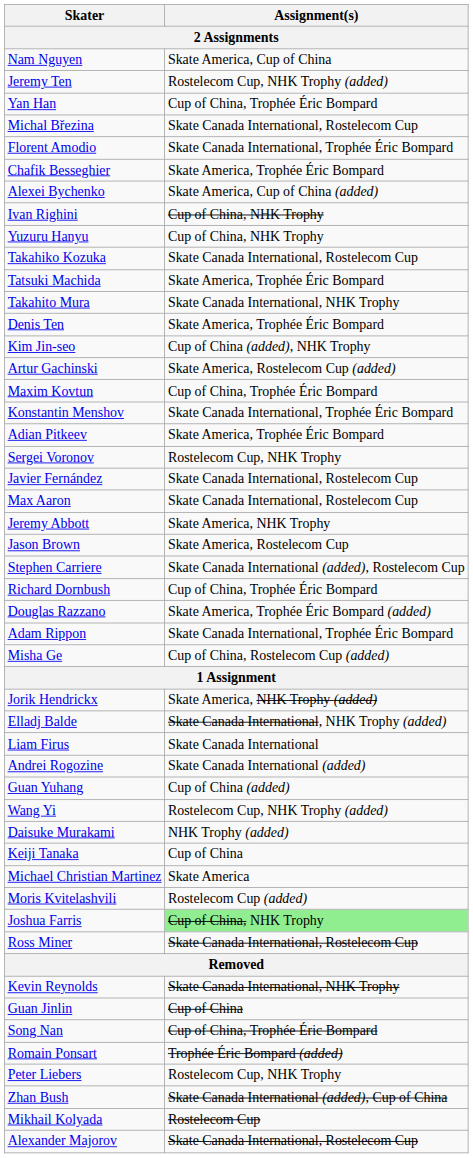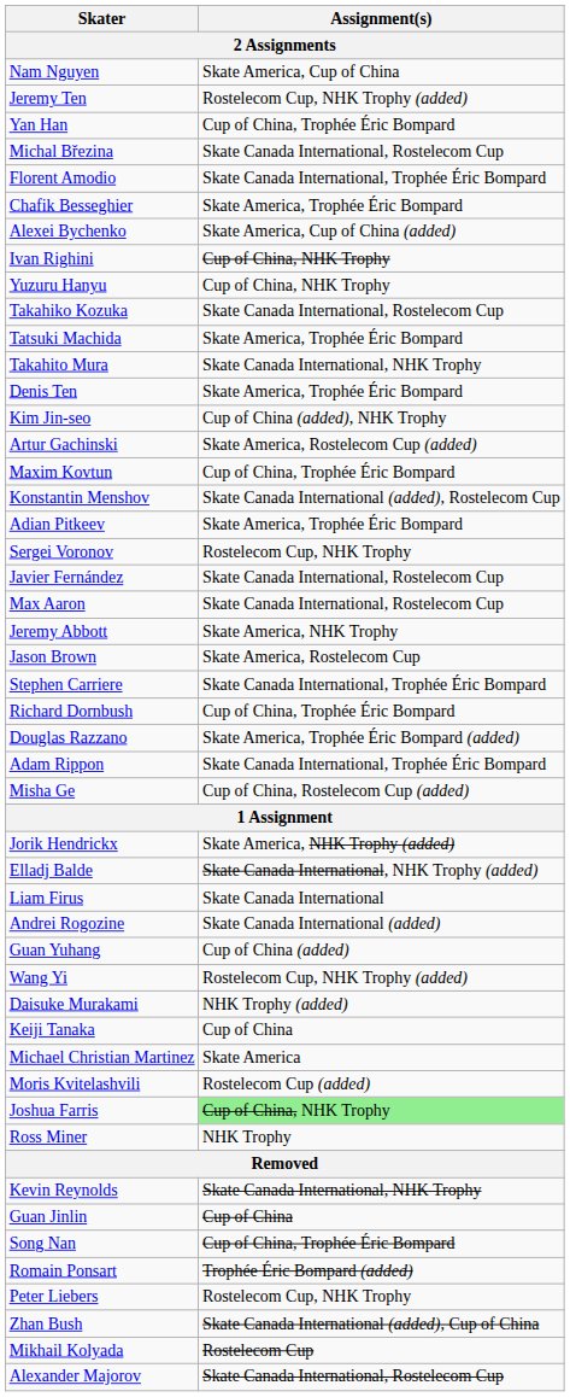 <table class="wikitable">
 <tr>
 <th>Skater</th>
 <th>Assignment(s)</th>
 </tr>
 <tr>
 <th colspan=3>2 Assignments</th>
 </tr>
 <tr>
 <td> <a href='#'>Nam Nguyen</a></td>
 <td>Skate America, Cup of China</td>
 </tr>
 <tr>
 <td> <a href='#'>Jeremy Ten</a></td>
 <td>Rostelecom Cup, NHK Trophy <em>(added)</em></td>
 </tr>
 <tr>
 <td> <a href='#'>Yan Han</a></td>
 <td>Cup of China, Trophée Éric Bompard</td>
 </tr>
 <tr>
 <td> <a href='#'>Michal Březina</a></td>
 <td>Skate Canada International, Rostelecom Cup</td>
 </tr>
 <tr>
 <td> <a href='#'>Florent Amodio</a></td>
 <td>Skate Canada International, Trophée Éric Bompard</td>
 </tr>
 <tr>
 <td> <a href='#'>Chafik Besseghier</a></td>
 <td>Skate America, Trophée Éric Bompard</td>
 </tr>
 <tr>
 <td> <a href='#'>Alexei Bychenko</a></td>
 <td>Skate America, Cup of China <em>(added)</em></td>
 </tr>
 <tr>
 <td> <a href='#'>Ivan Righini</a></td>
 <td><s>Cup of China, NHK Trophy</s></td>
 </tr>
 <tr>
 <td> <a href='#'>Yuzuru Hanyu</a></td>
 <td>Cup of China, NHK Trophy</td>
 </tr>
 <tr>
 <td> <a href='#'>Takahiko Kozuka</a></td>
 <td>Skate Canada International, Rostelecom Cup</td>
 </tr>
 <tr>
 <td> <a href='#'>Tatsuki Machida</a></td>
 <td>Skate America, Trophée Éric Bompard</td>
 </tr>
 <tr>
 <td> <a href='#'>Takahito Mura</a></td>
 <td>Skate Canada International, NHK Trophy</td>
 </tr>
 <tr>
 <td> <a href='#'>Denis Ten</a></td>
 <td>Skate America, Trophée Éric Bompard</td>
 </tr>
 <tr>
 <td> <a href='#'>Kim Jin-seo</a></td>
 <td>Cup of China <em>(added)</em>, NHK Trophy</td>
 </tr>
 <tr>
 <td> <a href='#'>Artur Gachinski</a></td>
 <td>Skate America, Rostelecom Cup <em>(added)</em></td>
 </tr>
 <tr>
 <td> <a href='#'>Maxim Kovtun</a></td>
 <td>Cup of China, Trophée Éric Bompard</td>
 </tr>
 <tr>
 <td> <a href='#'>Konstantin Menshov</a></td>
-<td>Skate Canada International, Trophée Éric Bompard</td>
+<td>Skate Canada International <em>(added)</em>, Rostelecom Cup</td>
 </tr>
 <tr>
 <td> <a href='#'>Adian Pitkeev</a></td>
 <td>Skate America, Trophée Éric Bompard</td>
 </tr>
 <tr>
 <td> <a href='#'>Sergei Voronov</a></td>
 <td>Rostelecom Cup, NHK Trophy</td>
 </tr>
 <tr>
 <td> <a href='#'>Javier Fernández</a></td>
 <td>Skate Canada International, Rostelecom Cup</td>
 </tr>
 <tr>
 <td> <a href='#'>Max Aaron</a></td>
 <td>Skate Canada International, Rostelecom Cup</td>
 </tr>
 <tr>
 <td> <a href='#'>Jeremy Abbott</a></td>
 <td>Skate America, NHK Trophy</td>
 </tr>
 <tr>
 <td> <a href='#'>Jason Brown</a></td>
 <td>Skate America, Rostelecom Cup</td>
 </tr>
 <tr>
 <td> <a href='#'>Stephen Carriere</a></td>
-<td>Skate Canada International <em>(added)</em>, Rostelecom Cup</td>
+<td>Skate Canada International, Trophée Éric Bompard</td>
 </tr>
 <tr>
 <td> <a href='#'>Richard Dornbush</a></td>
 <td>Cup of China, Trophée Éric Bompard</td>
 </tr>
 <tr>
 <td> <a href='#'>Douglas Razzano</a></td>
 <td>Skate America, Trophée Éric Bompard <em>(added)</em></td>
 </tr>
 <tr>
 <td> <a href='#'>Adam Rippon</a></td>
 <td>Skate Canada International, Trophée Éric Bompard</td>
 </tr>
 <tr>
 <td> <a href='#'>Misha Ge</a></td>
 <td>Cup of China, Rostelecom Cup <em>(added)</em></td>
 </tr>
 <tr>
 <th colspan=3>1 Assignment</th>
 </tr>
 <tr>
 <td> <a href='#'>Jorik Hendrickx</a></td>
 <td>Skate America, <s>NHK Trophy <em>(added)</em></s></td>
 </tr>
 <tr>
 <td> <a href='#'>Elladj Balde</a></td>
 <td><s>Skate Canada International</s>, NHK Trophy <em>(added)</em></td>
 </tr>
 <tr>
 <td> <a href='#'>Liam Firus</a></td>
 <td>Skate Canada International</td>
 </tr>
 <tr>
 <td> <a href='#'>Andrei Rogozine</a></td>
 <td>Skate Canada International <em>(added)</em></td>
 </tr>
 <tr>
 <td> <a href='#'>Guan Yuhang</a></td>
 <td>Cup of China <em>(added)</em></td>
 </tr>
 <tr>
 <td> <a href='#'>Wang Yi</a></td>
 <td>Rostelecom Cup, NHK Trophy <em>(added)</em></td>
 </tr>
 <tr>
 <td> <a href='#'>Daisuke Murakami</a></td>
 <td>NHK Trophy <em>(added)</em></td>
 </tr>
 <tr>
 <td> <a href='#'>Keiji Tanaka</a></td>
 <td>Cup of China</td>
 </tr>
 <tr>
 <td> <a href='#'>Michael Christian Martinez</a></td>
 <td>Skate America</td>
 </tr>
 <tr>
 <td> <a href='#'>Moris Kvitelashvili</a></td>
 <td>Rostelecom Cup <em>(added)</em></td>
 </tr>
 <tr>
 <td> <a href='#'>Joshua Farris</a></td>
 <td style="background: lightgreen;"><s>Cup of China,</s> NHK Trophy</td>
 </tr>
 <tr>
 <td> <a href='#'>Ross Miner</a></td>
-<td><s>Skate Canada International, Rostelecom Cup</s></td>
+<td>NHK Trophy</td>
 </tr>
 <tr>
 <th colspan=3>Removed</th>
 </tr>
 <tr>
 <td> <a href='#'>Kevin Reynolds</a></td>
 <td><s>Skate Canada International, NHK Trophy</s></td>
 </tr>
 <tr>
 <td> <a href='#'>Guan Jinlin</a></td>
 <td><s>Cup of China</s></td>
 </tr>
 <tr>
 <td> <a href='#'>Song Nan</a></td>
 <td><s>Cup of China, Trophée Éric Bompard</s></td>
 </tr>
 <tr>
 <td> <a href='#'>Romain Ponsart</a></td>
 <td><s>Trophée Éric Bompard <em>(added)</em></s></td>
 </tr>
 <tr>
 <td> <a href='#'>Peter Liebers</a></td>
 <td>Rostelecom Cup, NHK Trophy</td>
 </tr>
 <tr>
 <td> <a href='#'>Zhan Bush</a></td>
 <td><s>Skate Canada International <em>(added)</em>, Cup of China</s></td>
 </tr>
 <tr>
 <td> <a href='#'>Mikhail Kolyada</a></td>
 <td><s>Rostelecom Cup</s></td>
 </tr>
 <tr>
 <td> <a href='#'>Alexander Majorov</a></td>
 <td><s>Skate Canada International, Rostelecom Cup</s></td>
 </tr>
 </table>
